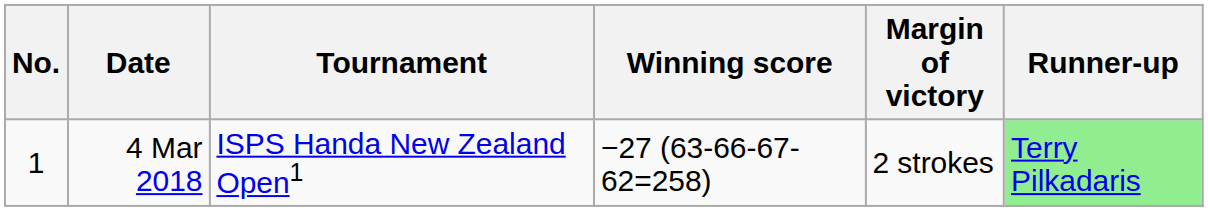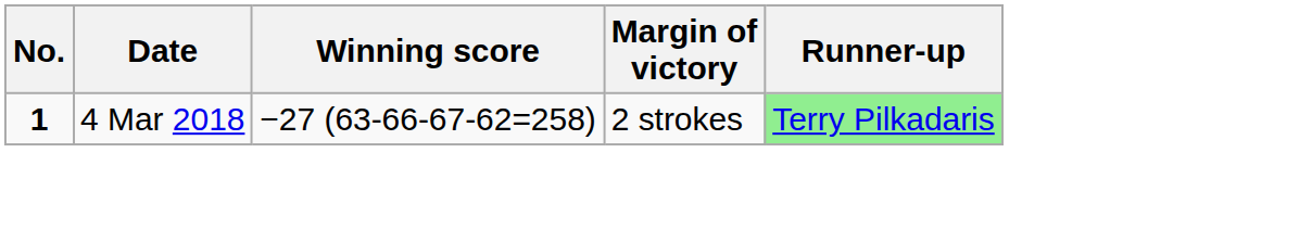 <table class="wikitable" style="font-size:95%;">
 <tr>
 <th>No.</th>
 <th>Date</th>
-<th>Tournament</th>
 <th>Winning score</th>
 <th>Margin of<br>victory</th>
 <th>Runner-up</th>
 </tr>
 <tr>
-<td align=center>1</td>
+<td align=center><strong>1</strong></td>
 <td align=right>4 Mar <a href='#'>2018</a></td>
-<td><a href='#'>ISPS Handa New Zealand Open</a><sup>1</sup></td>
 <td>−27 (63-66-67-62=258)</td>
 <td>2 strokes</td>
 <td style="background: lightgreen;"> <a href='#'>Terry Pilkadaris</a></td>
 </tr>
 </table>
